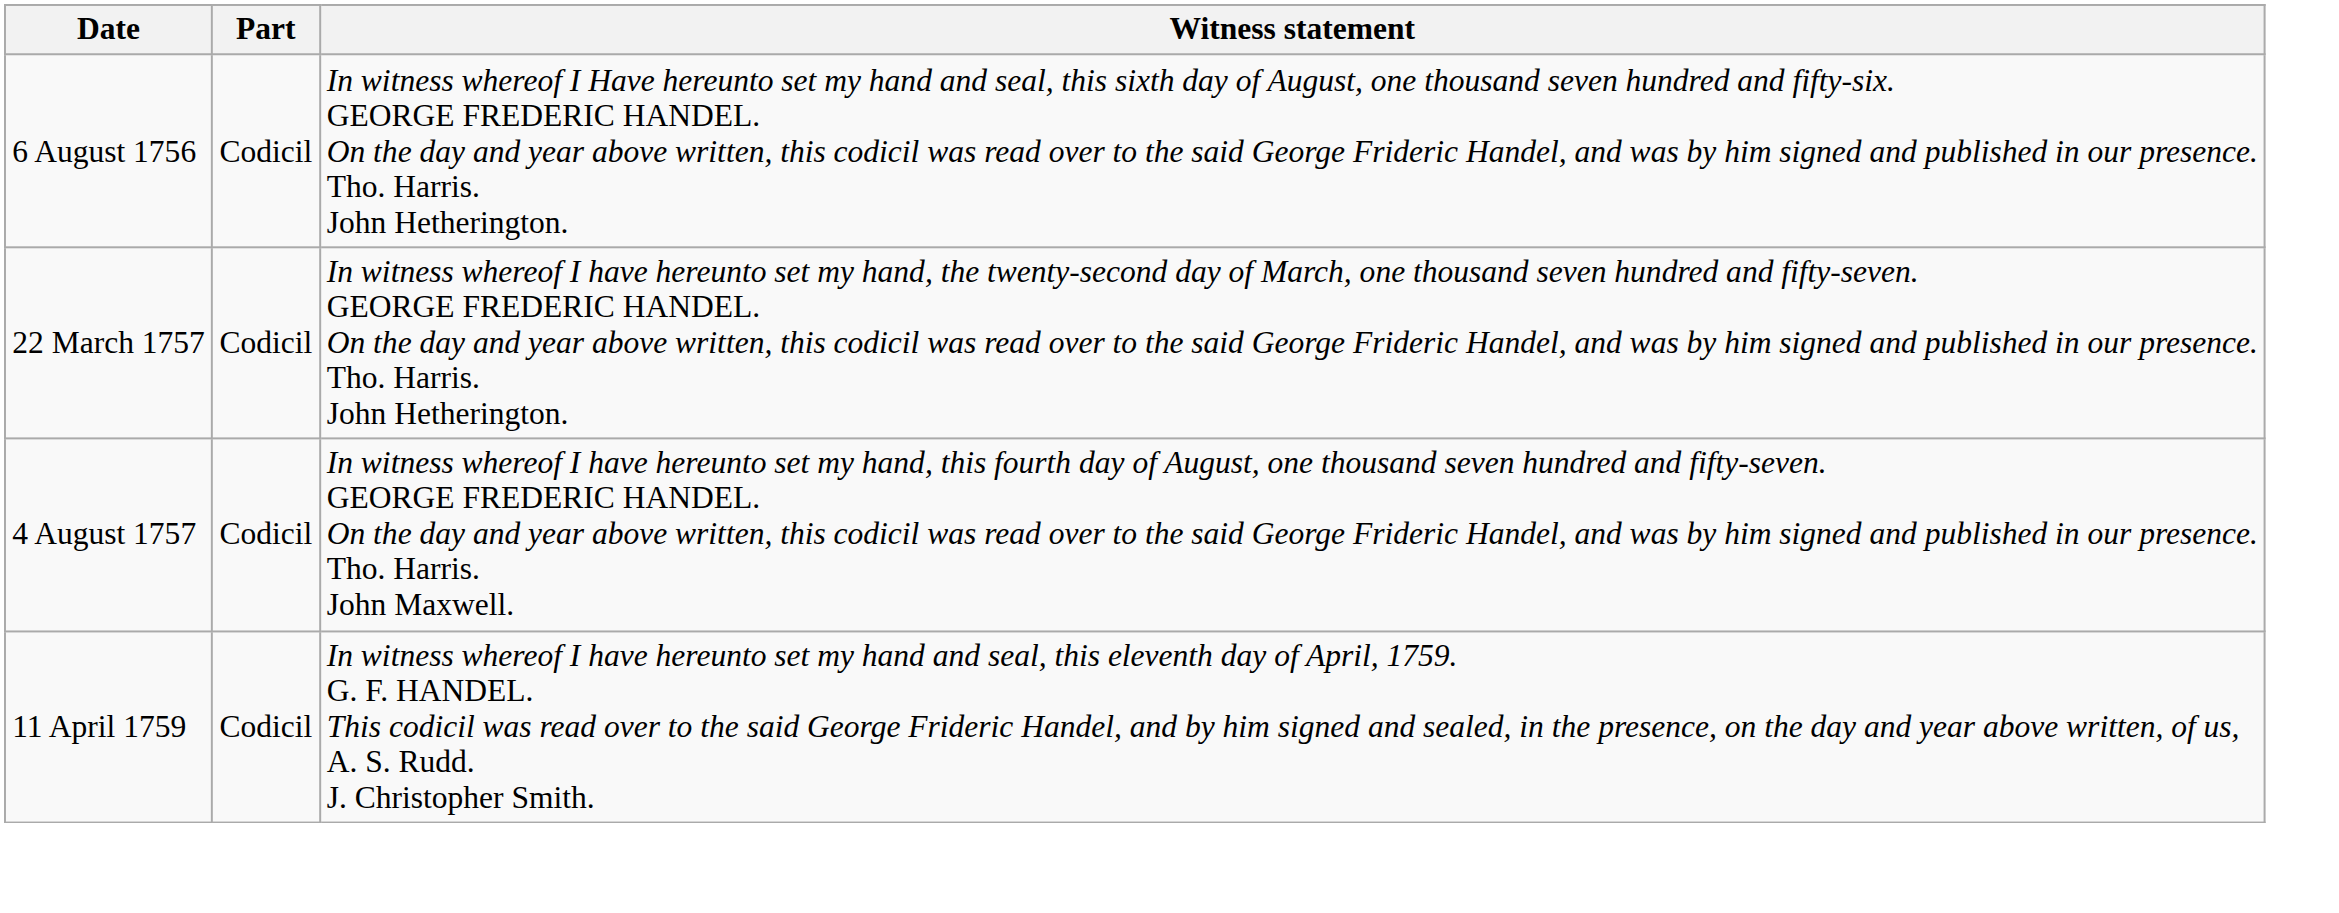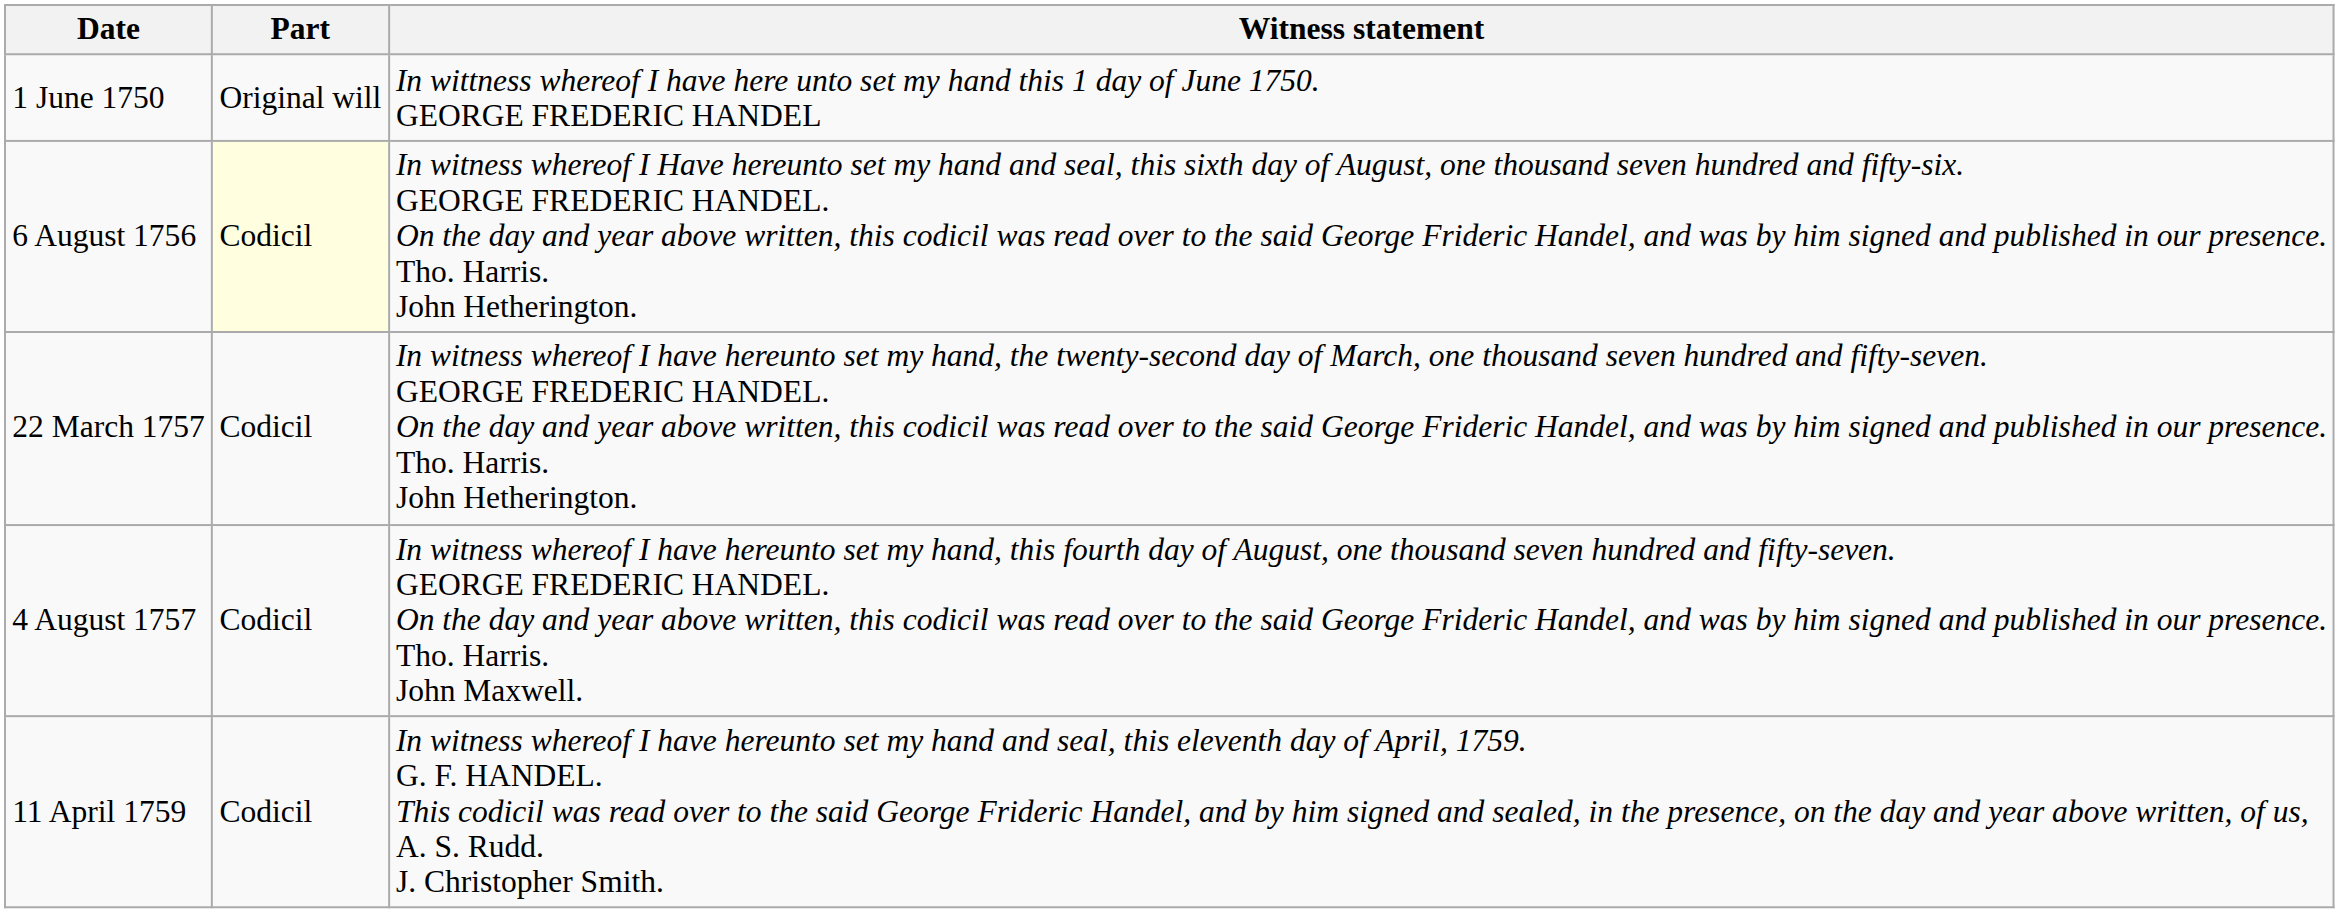 <table class="wikitable">
 <tr>
 <th>Date</th>
 <th>Part</th>
 <th>Witness statement</th>
 </tr>
 <tr>
+<td>1 June 1750</td>
+<td>Original will</td>
+<td><em>In wittness  whereof I have here unto set my hand this 1 day of June 1750.</em><br>GEORGE FREDERIC HANDEL</td>
+</tr>
+<tr>
 <td>6 August 1756</td>
-<td>Codicil</td>
+<td style="background: lightyellow;">Codicil</td>
 <td><em>In witness whereof I Have hereunto set my hand and seal, this sixth day of August, one thousand seven hundred and fifty-six.</em><br>GEORGE FREDERIC HANDEL.<br><em>On the day and year above written, this codicil was read over to the said George Frideric Handel, and was by him signed and published in our presence.</em><br>Tho. Harris.<br>John Hetherington.</td>
 </tr>
 <tr>
 <td>22 March 1757</td>
 <td>Codicil</td>
 <td><em>In witness whereof I have hereunto set my hand, the twenty-second day of March, one thousand seven hundred and fifty-seven.</em><br>GEORGE FREDERIC HANDEL.<br><em>On the day and year above written, this codicil was read over to the said George Frideric Handel, and was by him signed and published in our presence.</em><br>Tho. Harris.<br>John Hetherington.</td>
 </tr>
 <tr>
 <td>4 August 1757</td>
 <td>Codicil</td>
 <td><em>In witness whereof I have hereunto set my hand, this fourth day of August, one thousand seven hundred and fifty-seven.</em><br>GEORGE FREDERIC HANDEL.<br><em>On the day and year above written, this codicil was read over to the said George Frideric Handel, and was by him signed and published in our presence.</em><br>Tho. Harris.<br>John Maxwell.</td>
 </tr>
 <tr>
 <td>11 April 1759</td>
 <td>Codicil</td>
 <td><em>In witness whereof I have hereunto set my hand and seal, this eleventh day of April, 1759.</em><br>G. F. HANDEL.<br><em>This codicil was read over to the said George Frideric Handel, and by him signed and sealed, in the presence, on the day and year above written, of us,</em><br>A. S. Rudd.<br>J. Christopher Smith.</td>
 </tr>
 </table>
